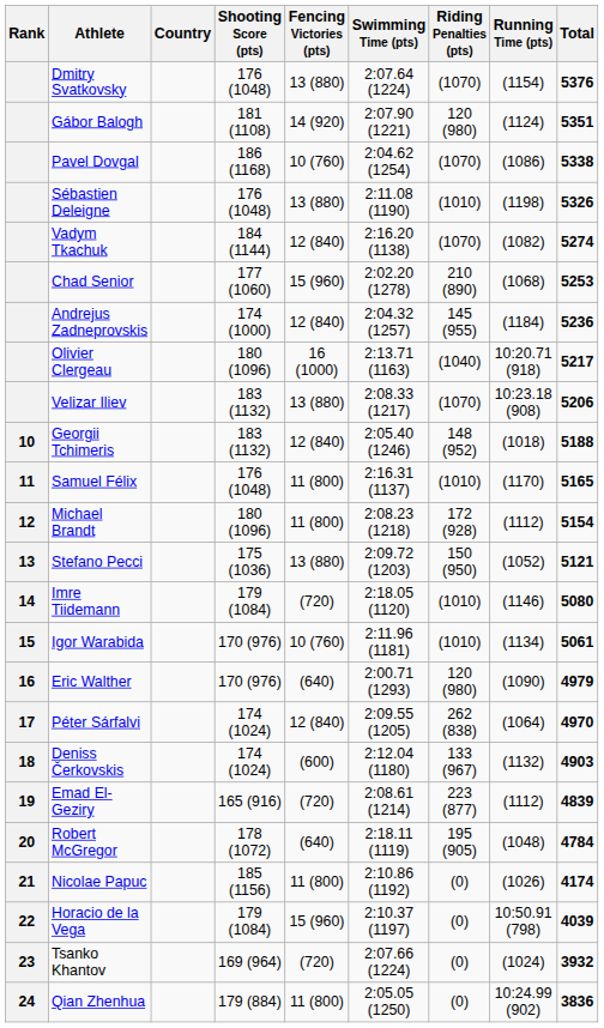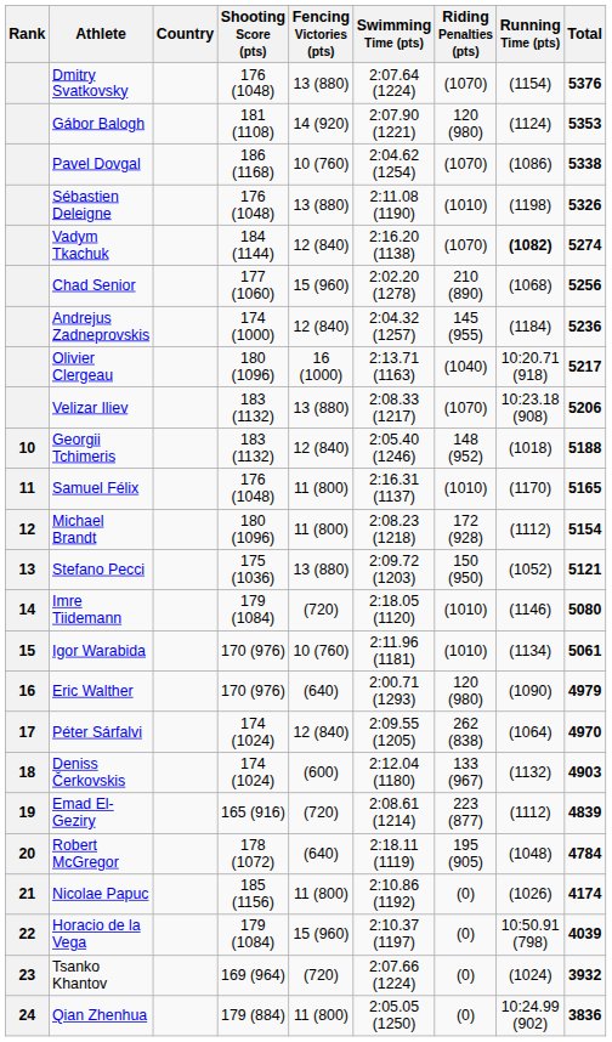 <table class="wikitable sortable" style="text-align:center;">
 <tr>
 <th width=30>Rank</th>
 <th width=200>Athlete</th>
 <th width=200>Country</th>
 <th width=90>Shooting <br><small>Score (pts)</small></th>
 <th width=90>Fencing <br><small>Victories (pts)</small></th>
 <th width=100>Swimming <br><small>Time (pts)</small></th>
 <th width=100>Riding <br><small>Penalties (pts)</small></th>
 <th width=100>Running <br><small>Time (pts)</small></th>
 <th>Total</th>
 </tr>
 <tr>
 <th></th>
 <td align=left><a href='#'>Dmitry Svatkovsky</a></td>
 <td></td>
 <td>176 (1048)</td>
 <td>13 (880)</td>
 <td>2:07.64 (1224)</td>
 <td> (1070)</td>
 <td> (1154)</td>
 <td><strong>5376</strong></td>
 </tr>
 <tr>
 <th></th>
 <td align=left><a href='#'>Gábor Balogh</a></td>
 <td></td>
 <td>181 (1108)</td>
 <td>14 (920)</td>
 <td>2:07.90 (1221)</td>
 <td>120 (980)</td>
 <td> (1124)</td>
-<td><strong>5351</strong></td>
+<td><strong>5353</strong></td>
 </tr>
 <tr>
 <th></th>
 <td align=left><a href='#'>Pavel Dovgal</a></td>
 <td></td>
 <td>186 (1168)</td>
 <td>10 (760)</td>
 <td>2:04.62 (1254)</td>
 <td> (1070)</td>
 <td> (1086)</td>
 <td><strong>5338</strong></td>
 </tr>
 <tr>
 <th></th>
 <td align=left><a href='#'>Sébastien Deleigne</a></td>
 <td></td>
 <td>176 (1048)</td>
 <td>13 (880)</td>
 <td>2:11.08 (1190)</td>
 <td> (1010)</td>
 <td> (1198)</td>
 <td><strong>5326</strong></td>
 </tr>
 <tr>
 <th></th>
 <td align=left><a href='#'>Vadym Tkachuk</a></td>
 <td></td>
 <td>184 (1144)</td>
 <td>12 (840)</td>
 <td>2:16.20 (1138)</td>
 <td> (1070)</td>
-<td> (1082)</td>
+<td><strong> (1082)</strong></td>
 <td><strong>5274</strong></td>
 </tr>
 <tr>
 <th></th>
 <td align=left><a href='#'>Chad Senior</a></td>
 <td></td>
 <td>177 (1060)</td>
 <td>15 (960)</td>
 <td>2:02.20 (1278)</td>
 <td>210 (890)</td>
 <td> (1068)</td>
-<td><strong>5253</strong></td>
+<td><strong>5256</strong></td>
 </tr>
 <tr>
 <th></th>
 <td align=left><a href='#'>Andrejus Zadneprovskis</a></td>
 <td></td>
 <td>174 (1000)</td>
 <td>12 (840)</td>
 <td>2:04.32 (1257)</td>
 <td>145 (955)</td>
 <td> (1184)</td>
 <td><strong>5236</strong></td>
 </tr>
 <tr>
 <th></th>
 <td align=left><a href='#'>Olivier Clergeau</a></td>
 <td></td>
 <td>180 (1096)</td>
 <td>16 (1000)</td>
 <td>2:13.71 (1163)</td>
 <td> (1040)</td>
 <td>10:20.71 (918)</td>
 <td><strong>5217</strong></td>
 </tr>
 <tr>
 <th></th>
 <td align=left><a href='#'>Velizar Iliev</a></td>
 <td></td>
 <td>183 (1132)</td>
 <td>13 (880)</td>
 <td>2:08.33 (1217)</td>
 <td> (1070)</td>
 <td>10:23.18 (908)</td>
 <td><strong>5206</strong></td>
 </tr>
 <tr>
 <th>10</th>
 <td align=left><a href='#'>Georgii Tchimeris</a></td>
 <td></td>
 <td>183 (1132)</td>
 <td>12 (840)</td>
 <td>2:05.40 (1246)</td>
 <td>148 (952)</td>
 <td> (1018)</td>
 <td><strong>5188</strong></td>
 </tr>
 <tr>
 <th>11</th>
 <td align=left><a href='#'>Samuel Félix</a></td>
 <td></td>
 <td>176 (1048)</td>
 <td>11 (800)</td>
 <td>2:16.31 (1137)</td>
 <td> (1010)</td>
 <td> (1170)</td>
 <td><strong>5165</strong></td>
 </tr>
 <tr>
 <th>12</th>
 <td align=left><a href='#'>Michael Brandt</a></td>
 <td></td>
 <td>180 (1096)</td>
 <td>11 (800)</td>
 <td>2:08.23 (1218)</td>
 <td>172 (928)</td>
 <td> (1112)</td>
 <td><strong>5154</strong></td>
 </tr>
 <tr>
 <th>13</th>
 <td align=left><a href='#'>Stefano Pecci</a></td>
 <td></td>
 <td>175 (1036)</td>
 <td>13 (880)</td>
 <td>2:09.72 (1203)</td>
 <td>150 (950)</td>
 <td> (1052)</td>
 <td><strong>5121</strong></td>
 </tr>
 <tr>
 <th>14</th>
 <td align=left><a href='#'>Imre Tiidemann</a></td>
 <td></td>
 <td>179 (1084)</td>
 <td> (720)</td>
 <td>2:18.05 (1120)</td>
 <td> (1010)</td>
 <td> (1146)</td>
 <td><strong>5080</strong></td>
 </tr>
 <tr>
 <th>15</th>
 <td align=left><a href='#'>Igor Warabida</a></td>
 <td></td>
 <td>170 (976)</td>
 <td>10 (760)</td>
 <td>2:11.96 (1181)</td>
 <td> (1010)</td>
 <td> (1134)</td>
 <td><strong>5061</strong></td>
 </tr>
 <tr>
 <th>16</th>
 <td align=left><a href='#'>Eric Walther</a></td>
 <td></td>
 <td>170 (976)</td>
 <td> (640)</td>
 <td>2:00.71 (1293)</td>
 <td>120 (980)</td>
 <td> (1090)</td>
 <td><strong>4979</strong></td>
 </tr>
 <tr>
 <th>17</th>
 <td align=left><a href='#'>Péter Sárfalvi</a></td>
 <td></td>
 <td>174 (1024)</td>
 <td>12 (840)</td>
 <td>2:09.55 (1205)</td>
 <td>262 (838)</td>
 <td> (1064)</td>
 <td><strong>4970</strong></td>
 </tr>
 <tr>
 <th>18</th>
 <td align=left><a href='#'>Deniss Čerkovskis</a></td>
 <td></td>
 <td>174 (1024)</td>
 <td> (600)</td>
 <td>2:12.04 (1180)</td>
 <td>133 (967)</td>
 <td> (1132)</td>
 <td><strong>4903</strong></td>
 </tr>
 <tr>
 <th>19</th>
 <td align=left><a href='#'>Emad El-Geziry</a></td>
 <td></td>
 <td>165 (916)</td>
 <td> (720)</td>
 <td>2:08.61 (1214)</td>
 <td>223 (877)</td>
 <td> (1112)</td>
 <td><strong>4839</strong></td>
 </tr>
 <tr>
 <th>20</th>
 <td align=left><a href='#'>Robert McGregor</a></td>
 <td></td>
 <td>178 (1072)</td>
 <td> (640)</td>
 <td>2:18.11 (1119)</td>
 <td>195 (905)</td>
 <td> (1048)</td>
 <td><strong>4784</strong></td>
 </tr>
 <tr>
 <th>21</th>
 <td align=left><a href='#'>Nicolae Papuc</a></td>
 <td></td>
 <td>185 (1156)</td>
 <td>11 (800)</td>
 <td>2:10.86 (1192)</td>
 <td> (0)</td>
 <td> (1026)</td>
 <td><strong>4174</strong></td>
 </tr>
 <tr>
 <th>22</th>
 <td align=left><a href='#'>Horacio de la Vega</a></td>
 <td></td>
 <td>179 (1084)</td>
 <td>15 (960)</td>
 <td>2:10.37 (1197)</td>
 <td> (0)</td>
 <td>10:50.91 (798)</td>
 <td><strong>4039</strong></td>
 </tr>
 <tr>
 <th>23</th>
 <td align=left>Tsanko Khantov</td>
 <td></td>
 <td>169 (964)</td>
 <td> (720)</td>
 <td>2:07.66 (1224)</td>
 <td> (0)</td>
 <td> (1024)</td>
 <td><strong>3932</strong></td>
 </tr>
 <tr>
 <th>24</th>
 <td align=left><a href='#'>Qian Zhenhua</a></td>
 <td></td>
 <td>179 (884)</td>
 <td>11 (800)</td>
 <td>2:05.05 (1250)</td>
 <td> (0)</td>
 <td>10:24.99 (902)</td>
 <td><strong>3836</strong></td>
 </tr>
 </table>
